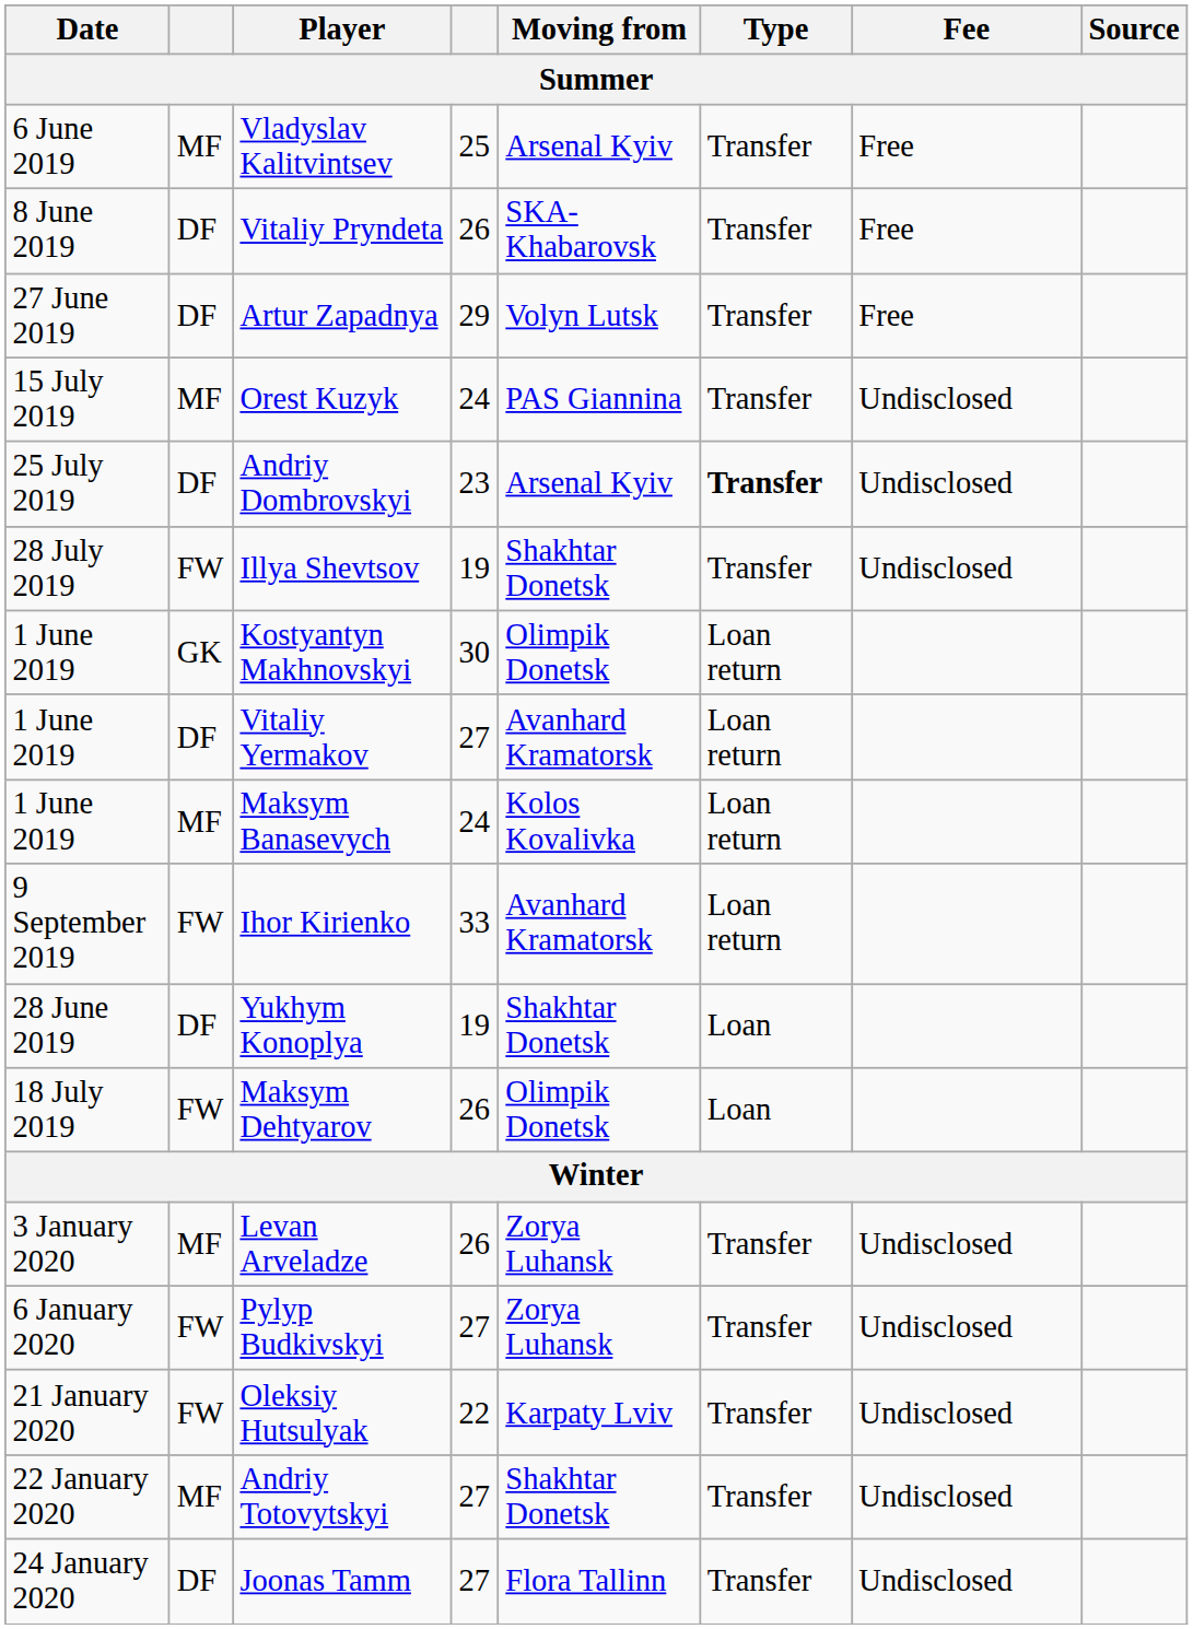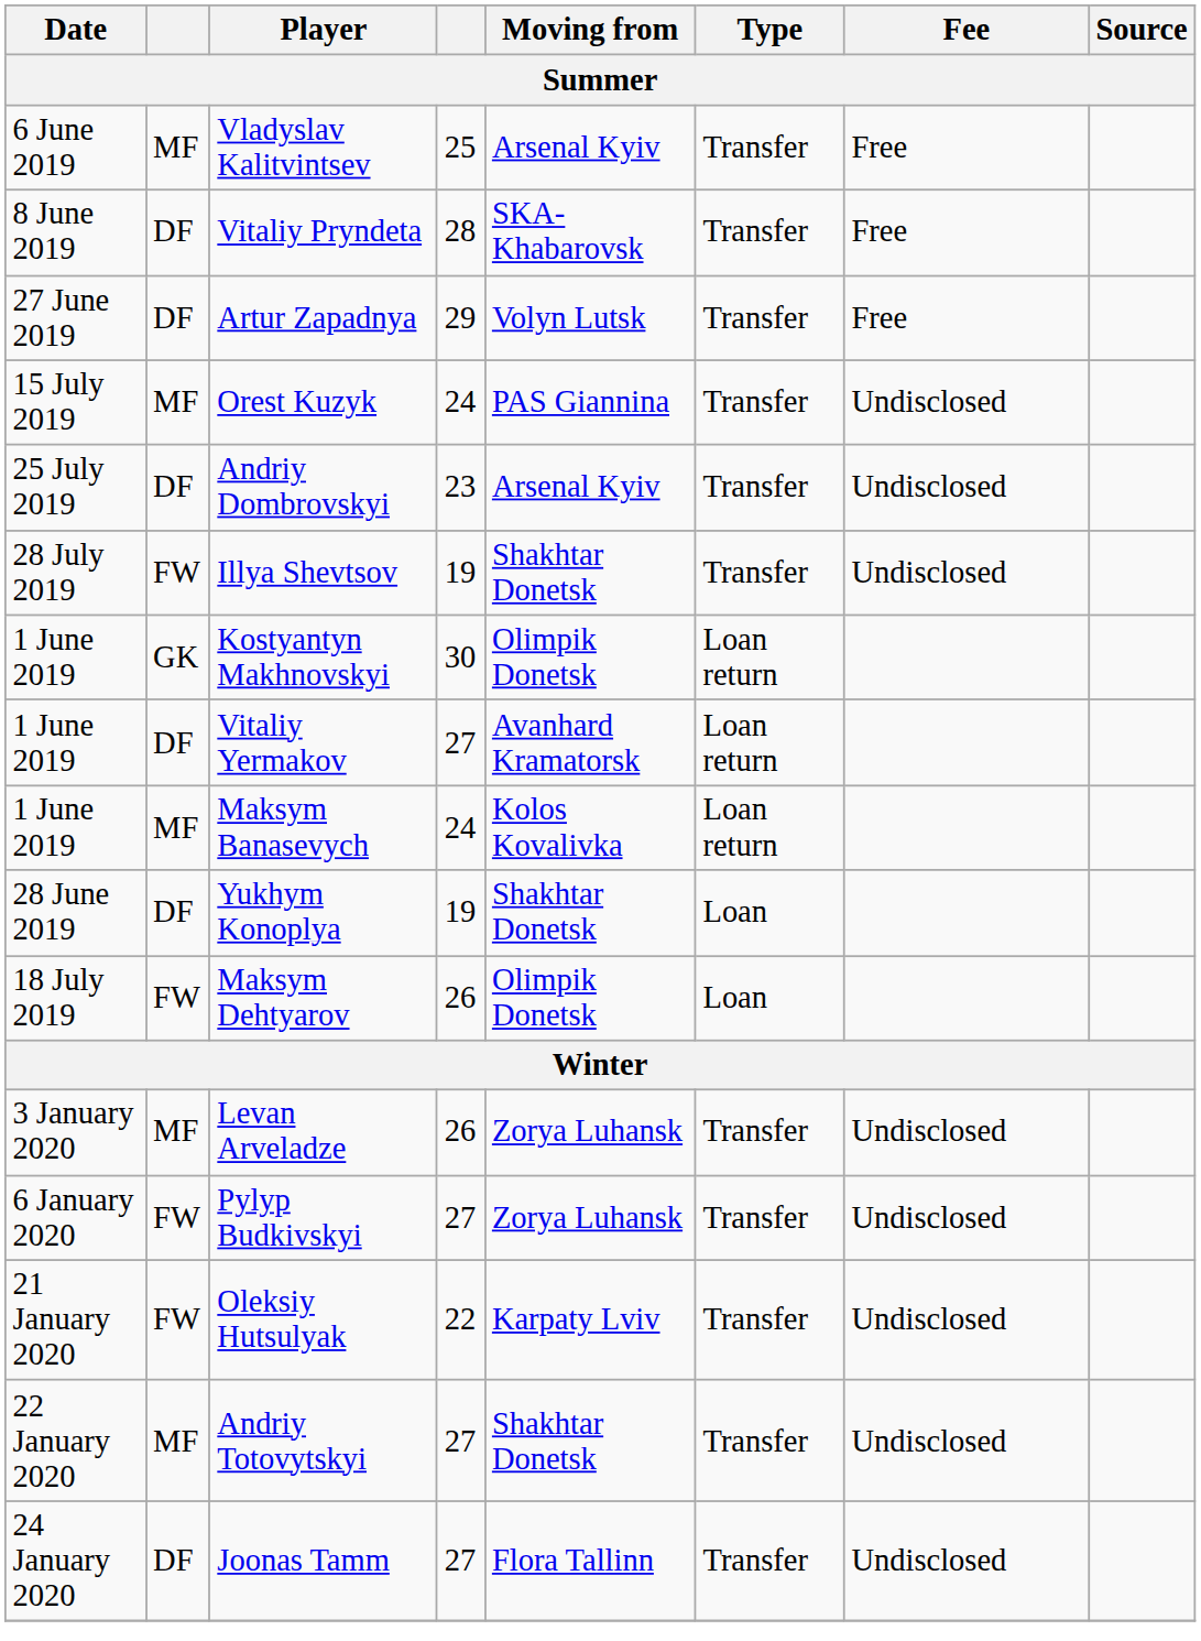 <table class="wikitable sortable">
 <tr>
 <th style="width:115px;">Date</th>
 <th style="width:30px;"></th>
 <th style="width:180px;">Player</th>
 <th style="width:20px;"></th>
 <th style="width:180px;">Moving from</th>
 <th style="width:120px;" class="unsortable">Type</th>
 <th style="width:250px;" class="unsortable">Fee</th>
 <th style="width:20px;">Source</th>
 </tr>
 <tr>
 <th colspan=8>Summer</th>
 </tr>
 <tr>
 <td>6 June 2019</td>
 <td>MF</td>
 <td> <a href='#'>Vladyslav Kalitvintsev</a></td>
 <td>25</td>
 <td> <a href='#'>Arsenal Kyiv</a></td>
 <td>Transfer</td>
 <td>Free</td>
 <td></td>
 </tr>
 <tr>
 <td>8 June 2019</td>
 <td>DF</td>
 <td> <a href='#'>Vitaliy Pryndeta</a></td>
-<td>26</td>
+<td>28</td>
 <td> <a href='#'>SKA-Khabarovsk</a></td>
 <td>Transfer</td>
 <td>Free</td>
 <td></td>
 </tr>
 <tr>
 <td>27 June 2019</td>
 <td>DF</td>
 <td> <a href='#'>Artur Zapadnya</a></td>
 <td>29</td>
 <td> <a href='#'>Volyn Lutsk</a></td>
 <td>Transfer</td>
 <td>Free</td>
 <td></td>
 </tr>
 <tr>
 <td>15 July 2019</td>
 <td>MF</td>
 <td> <a href='#'>Orest Kuzyk</a></td>
 <td>24</td>
 <td> <a href='#'>PAS Giannina</a></td>
 <td>Transfer</td>
 <td>Undisclosed</td>
 <td></td>
 </tr>
 <tr>
 <td>25 July 2019</td>
 <td>DF</td>
 <td> <a href='#'>Andriy Dombrovskyi</a></td>
 <td>23</td>
 <td> <a href='#'>Arsenal Kyiv</a></td>
-<td><strong>Transfer</strong></td>
+<td>Transfer</td>
 <td>Undisclosed</td>
 <td></td>
 </tr>
 <tr>
 <td>28 July 2019</td>
 <td>FW</td>
 <td> <a href='#'>Illya Shevtsov</a></td>
 <td>19</td>
 <td> <a href='#'>Shakhtar Donetsk</a></td>
 <td>Transfer</td>
 <td>Undisclosed</td>
 <td></td>
 </tr>
 <tr>
 <td>1 June 2019</td>
 <td>GK</td>
 <td> <a href='#'>Kostyantyn Makhnovskyi</a></td>
 <td>30</td>
 <td> <a href='#'>Olimpik Donetsk</a></td>
 <td>Loan return</td>
 <td></td>
 <td></td>
 </tr>
 <tr>
 <td>1 June 2019</td>
 <td>DF</td>
 <td> <a href='#'>Vitaliy Yermakov</a></td>
 <td>27</td>
 <td> <a href='#'>Avanhard Kramatorsk</a></td>
 <td>Loan return</td>
 <td></td>
 <td></td>
 </tr>
 <tr>
 <td>1 June 2019</td>
 <td>MF</td>
 <td> <a href='#'>Maksym Banasevych</a></td>
 <td>24</td>
 <td> <a href='#'>Kolos Kovalivka</a></td>
-<td>Loan return</td>
-<td></td>
-<td></td>
-</tr>
-<tr>
-<td>9 September 2019</td>
-<td>FW</td>
-<td> <a href='#'>Ihor Kirienko</a></td>
-<td>33</td>
-<td> <a href='#'>Avanhard Kramatorsk</a></td>
 <td>Loan return</td>
 <td></td>
 <td></td>
 </tr>
 <tr>
 <td>28 June 2019</td>
 <td>DF</td>
 <td> <a href='#'>Yukhym Konoplya</a></td>
 <td>19</td>
 <td> <a href='#'>Shakhtar Donetsk</a></td>
 <td>Loan</td>
 <td></td>
 <td></td>
 </tr>
 <tr>
 <td>18 July 2019</td>
 <td>FW</td>
 <td> <a href='#'>Maksym Dehtyarov</a></td>
 <td>26</td>
 <td> <a href='#'>Olimpik Donetsk</a></td>
 <td>Loan</td>
 <td></td>
 <td></td>
 </tr>
 <tr>
 <th colspan=8>Winter</th>
 </tr>
 <tr>
 <td>3 January 2020</td>
 <td>MF</td>
 <td> <a href='#'>Levan Arveladze</a></td>
 <td>26</td>
 <td> <a href='#'>Zorya Luhansk</a></td>
 <td>Transfer</td>
 <td>Undisclosed</td>
 <td></td>
 </tr>
 <tr>
 <td>6 January 2020</td>
 <td>FW</td>
 <td> <a href='#'>Pylyp Budkivskyi</a></td>
 <td>27</td>
 <td> <a href='#'>Zorya Luhansk</a></td>
 <td>Transfer</td>
 <td>Undisclosed</td>
 <td></td>
 </tr>
 <tr>
 <td>21 January 2020</td>
 <td>FW</td>
 <td> <a href='#'>Oleksiy Hutsulyak</a></td>
 <td>22</td>
 <td> <a href='#'>Karpaty Lviv</a></td>
 <td>Transfer</td>
 <td>Undisclosed</td>
 <td></td>
 </tr>
 <tr>
 <td>22 January 2020</td>
 <td>MF</td>
 <td> <a href='#'>Andriy Totovytskyi</a></td>
 <td>27</td>
 <td> <a href='#'>Shakhtar Donetsk</a></td>
 <td>Transfer</td>
 <td>Undisclosed</td>
 <td></td>
 </tr>
 <tr>
 <td>24 January 2020</td>
 <td>DF</td>
 <td> <a href='#'>Joonas Tamm</a></td>
 <td>27</td>
 <td> <a href='#'>Flora Tallinn</a></td>
 <td>Transfer</td>
 <td>Undisclosed</td>
 <td></td>
 </tr>
 <tr>
 </tr>
 </table>
